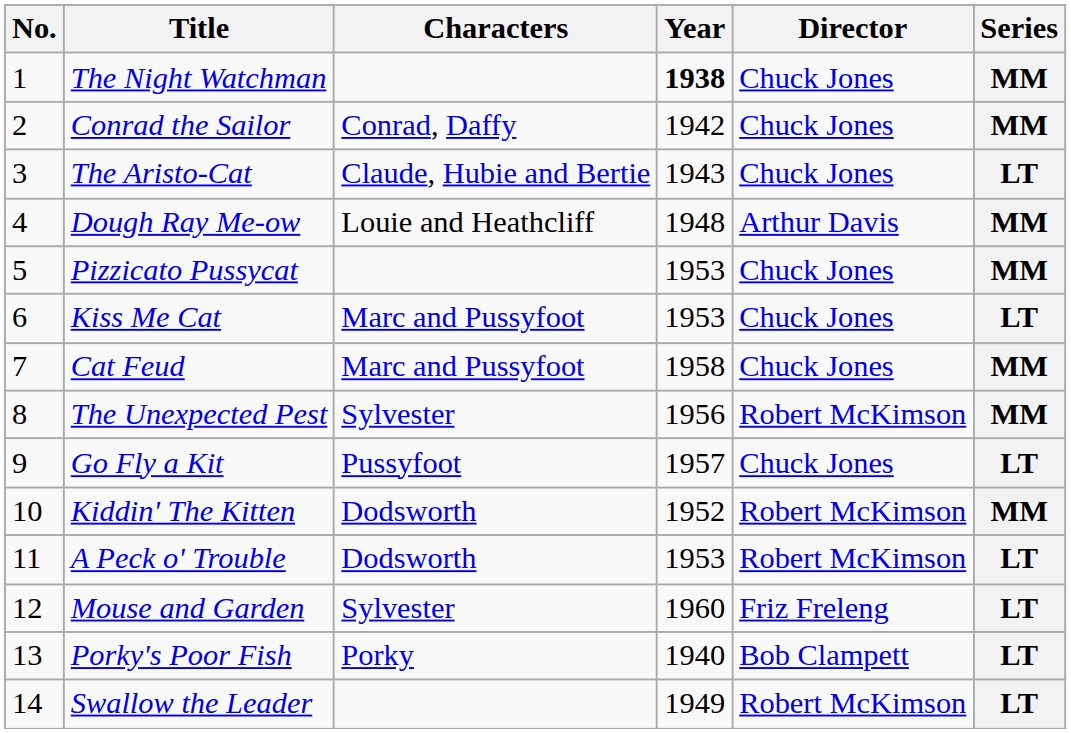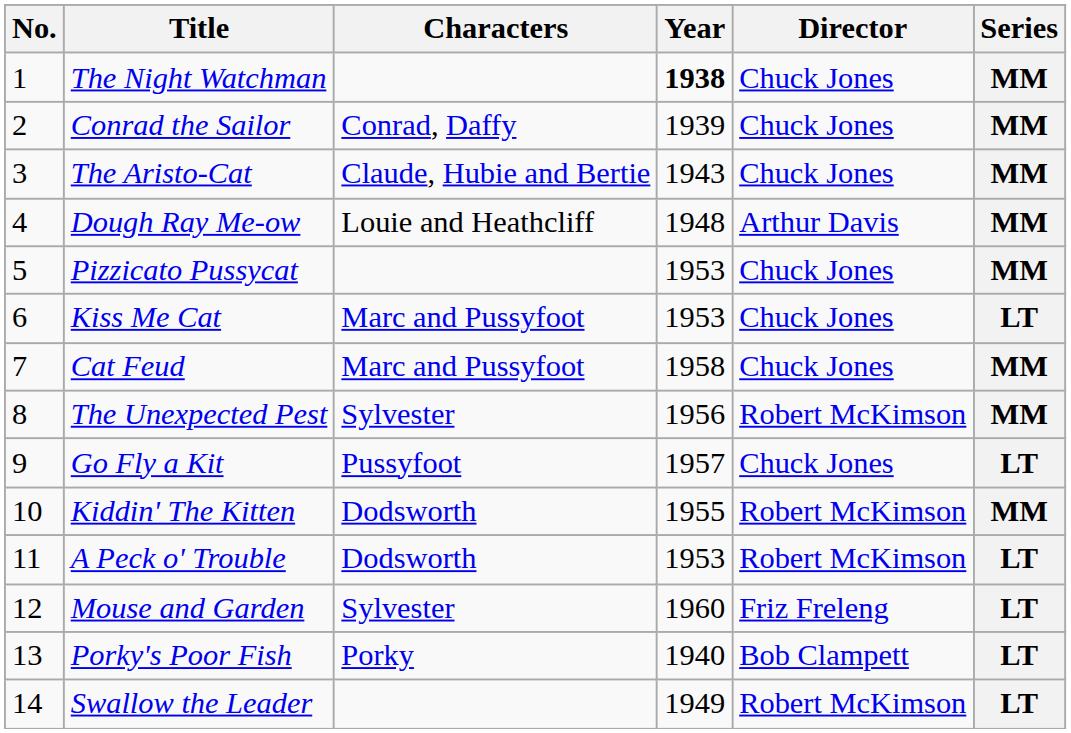 <table class="wikitable sortable">
 <tr>
 <th>No.</th>
 <th>Title</th>
 <th>Characters</th>
 <th>Year</th>
 <th>Director</th>
 <th>Series</th>
 </tr>
 <tr>
 <td>1</td>
 <td><em><a href='#'>The Night Watchman</a></em></td>
 <td></td>
 <td><strong>1938</strong></td>
 <td><a href='#'>Chuck Jones</a></td>
 <th>MM</th>
 </tr>
 <tr>
 <td>2</td>
 <td><em><a href='#'>Conrad the Sailor</a></em></td>
 <td><a href='#'>Conrad</a>, <a href='#'>Daffy</a></td>
-<td>1942</td>
+<td>1939</td>
 <td><a href='#'>Chuck Jones</a></td>
 <th>MM</th>
 </tr>
 <tr>
 <td>3</td>
 <td><em><a href='#'>The Aristo-Cat</a></em></td>
 <td><a href='#'>Claude</a>, <a href='#'>Hubie and Bertie</a></td>
 <td>1943</td>
 <td><a href='#'>Chuck Jones</a></td>
-<th>LT</th>
+<th>MM</th>
 </tr>
 <tr>
 <td>4</td>
 <td><em><a href='#'>Dough Ray Me-ow</a></em></td>
 <td>Louie and Heathcliff</td>
 <td>1948</td>
 <td><a href='#'>Arthur Davis</a></td>
 <th>MM</th>
 </tr>
 <tr>
 <td>5</td>
 <td><em><a href='#'>Pizzicato Pussycat</a></em></td>
 <td></td>
 <td>1953</td>
 <td><a href='#'>Chuck Jones</a></td>
 <th>MM</th>
 </tr>
 <tr>
 <td>6</td>
 <td><em><a href='#'>Kiss Me Cat</a></em></td>
 <td><a href='#'>Marc and Pussyfoot</a></td>
 <td>1953</td>
 <td><a href='#'>Chuck Jones</a></td>
 <th>LT</th>
 </tr>
 <tr>
 <td>7</td>
 <td><em><a href='#'>Cat Feud</a></em></td>
 <td><a href='#'>Marc and Pussyfoot</a></td>
 <td>1958</td>
 <td><a href='#'>Chuck Jones</a></td>
 <th>MM</th>
 </tr>
 <tr>
 <td>8</td>
 <td><em><a href='#'>The Unexpected Pest</a></em></td>
 <td><a href='#'>Sylvester</a></td>
 <td>1956</td>
 <td><a href='#'>Robert McKimson</a></td>
 <th>MM</th>
 </tr>
 <tr>
 <td>9</td>
 <td><em><a href='#'>Go Fly a Kit</a></em></td>
 <td><a href='#'>Pussyfoot</a></td>
 <td>1957</td>
 <td><a href='#'>Chuck Jones</a></td>
 <th>LT</th>
 </tr>
 <tr>
 <td>10</td>
 <td><em><a href='#'>Kiddin' The Kitten</a></em></td>
 <td><a href='#'>Dodsworth</a></td>
-<td>1952</td>
+<td>1955</td>
 <td><a href='#'>Robert McKimson</a></td>
 <th>MM</th>
 </tr>
 <tr>
 <td>11</td>
 <td><em><a href='#'>A Peck o' Trouble</a></em></td>
 <td><a href='#'>Dodsworth</a></td>
 <td>1953</td>
 <td><a href='#'>Robert McKimson</a></td>
 <th>LT</th>
 </tr>
 <tr>
 <td>12</td>
 <td><em><a href='#'>Mouse and Garden</a></em></td>
 <td><a href='#'>Sylvester</a></td>
 <td>1960</td>
 <td><a href='#'>Friz Freleng</a></td>
 <th>LT</th>
 </tr>
 <tr>
 <td>13</td>
 <td><em><a href='#'>Porky's Poor Fish</a></em></td>
 <td><a href='#'>Porky</a></td>
 <td>1940</td>
 <td><a href='#'>Bob Clampett</a></td>
 <th>LT</th>
 </tr>
 <tr>
 <td>14</td>
 <td><em><a href='#'>Swallow the Leader</a></em></td>
 <td></td>
 <td>1949</td>
 <td><a href='#'>Robert McKimson</a></td>
 <th>LT</th>
 </tr>
 </table>
